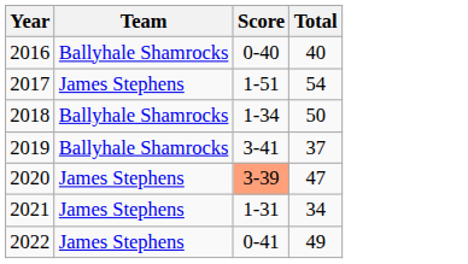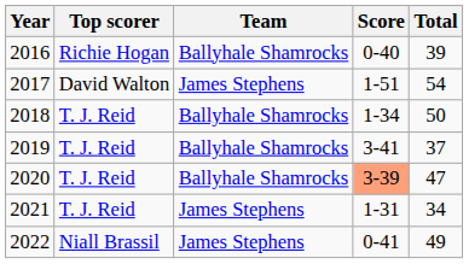 <table class="wikitable" style="text-align:center;">
 <tr>
 <th>Year</th>
+<th>Top scorer</th>
 <th>Team</th>
 <th>Score</th>
 <th>Total</th>
 </tr>
 <tr>
 <td>2016</td>
+<td style="text-align:left;"><a href='#'>Richie Hogan</a></td>
 <td style="text-align:left;"><a href='#'>Ballyhale Shamrocks</a></td>
 <td>0-40</td>
-<td>40</td>
+<td>39</td>
 </tr>
 <tr>
 <td>2017</td>
+<td style="text-align:left;">David Walton</td>
 <td style="text-align:left;"><a href='#'>James Stephens</a></td>
 <td>1-51</td>
 <td>54</td>
 </tr>
 <tr>
 <td>2018</td>
+<td style="text-align:left;"><a href='#'>T. J. Reid</a></td>
 <td style="text-align:left;"><a href='#'>Ballyhale Shamrocks</a></td>
 <td>1-34</td>
 <td>50</td>
 </tr>
 <tr>
 <td>2019</td>
+<td style="text-align:left;"><a href='#'>T. J. Reid</a></td>
 <td style="text-align:left;"><a href='#'>Ballyhale Shamrocks</a></td>
 <td>3-41</td>
 <td>37</td>
 </tr>
 <tr>
 <td>2020</td>
-<td style="text-align:left;"><a href='#'>James Stephens</a></td>
+<td style="text-align:left;"><a href='#'>T. J. Reid</a></td>
+<td style="text-align:left;"><a href='#'>Ballyhale Shamrocks</a></td>
 <td style="background: lightsalmon;">3-39</td>
 <td>47</td>
 </tr>
 <tr>
 <td>2021</td>
+<td style="text-align:left;"><a href='#'>T. J. Reid</a></td>
 <td style="text-align:left;"><a href='#'>James Stephens</a></td>
 <td>1-31</td>
 <td>34</td>
 </tr>
 <tr>
 <td>2022</td>
+<td style="text-align:left;"><a href='#'>Niall Brassil</a></td>
 <td style="text-align:left;"><a href='#'>James Stephens</a></td>
 <td>0-41</td>
 <td>49</td>
 </tr>
 </table>
